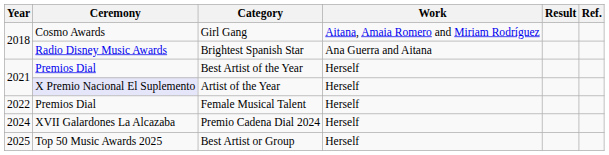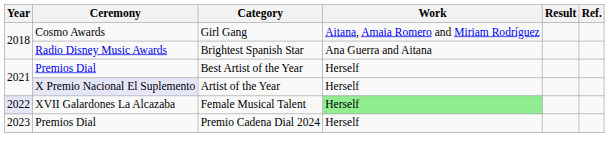 <table class = "wikitable">
 <tr>
 <th>Year</th>
 <th>Ceremony</th>
 <th>Category</th>
 <th>Work</th>
 <th>Result</th>
 <th>Ref.</th>
 </tr>
 <tr>
 <td rowspan = "2">2018</td>
 <td>Cosmo Awards</td>
 <td>Girl Gang</td>
 <td><a href='#'>Aitana</a>, <a href='#'>Amaia Romero</a> and <a href='#'>Miriam Rodríguez</a></td>
 <td></td>
 <td></td>
 </tr>
 <tr>
 <td><a href='#'>Radio Disney Music Awards</a></td>
 <td>Brightest Spanish Star</td>
 <td>Ana Guerra and Aitana</td>
 <td></td>
 <td></td>
 </tr>
 <tr>
 <td rowspan= "2">2021</td>
 <td><a href='#'>Premios Dial</a></td>
 <td>Best Artist of the Year</td>
 <td>Herself</td>
 <td></td>
 <td></td>
 </tr>
 <tr>
 <td style="background: lavender;">X Premio Nacional El Suplemento</td>
 <td>Artist of the Year</td>
 <td>Herself</td>
 <td></td>
 <td></td>
 </tr>
 <tr>
-<td rowspan= "1">2022</td>
-<td>Premios Dial</td>
+<td rowspan= "1" style="background: lavender;">2022</td>
+<td>XVII Galardones La Alcazaba</td>
 <td>Female Musical Talent</td>
-<td>Herself</td>
+<td style="background: lightgreen;">Herself</td>
 <td></td>
 <td></td>
 </tr>
 <tr>
-<td rowspan= "1">2024</td>
-<td>XVII Galardones La Alcazaba</td>
+<td rowspan= "1">2023</td>
+<td>Premios Dial</td>
 <td>Premio Cadena Dial 2024</td>
 <td>Herself</td>
 <td></td>
 <td></td>
 </tr>
-<tr>
-<td rowspan= "1">2025</td>
-<td>Top 50 Music Awards 2025</td>
-<td>Best Artist or Group</td>
-<td>Herself</td>
-<td></td>
-<td></td>
-</tr>
 </table>
